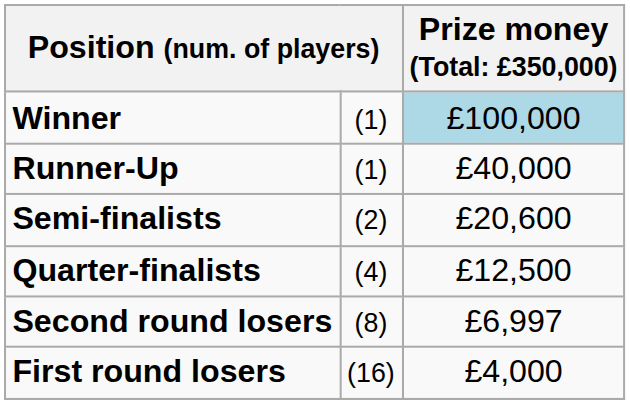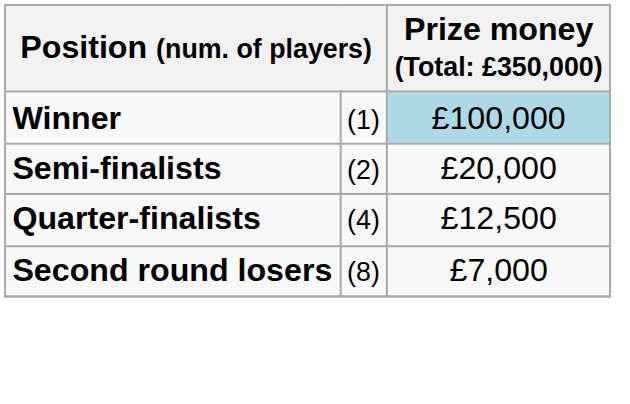 <table class="wikitable">
 <tr>
 <th colspan=2>Position <small>(num. of players)</small></th>
 <th>Prize money<br><small>(Total: £350,000)</small></th>
 </tr>
 <tr>
 <td><strong>Winner</strong></td>
 <td align=center><small>(1)</small></td>
 <td align=center style="background: lightblue;">£100,000</td>
 </tr>
 <tr>
-<td><strong>Runner-Up</strong></td>
-<td align=center><small>(1)</small></td>
-<td align=center>£40,000</td>
-</tr>
-<tr>
 <td><strong>Semi-finalists</strong></td>
 <td align=center><small>(2)</small></td>
-<td align=center>£20,600</td>
+<td align=center>£20,000</td>
 </tr>
 <tr>
 <td><strong>Quarter-finalists</strong></td>
 <td align=center><small>(4)</small></td>
 <td align=center>£12,500</td>
 </tr>
 <tr>
 <td><strong>Second round losers</strong></td>
 <td align=center><small>(8)</small></td>
-<td align=center>£6,997</td>
-</tr>
-<tr>
-<td><strong>First round losers</strong></td>
-<td align=center><small>(16)</small></td>
-<td align=center>£4,000</td>
+<td align=center>£7,000</td>
 </tr>
 <tr>
 </tr>
 </table>
